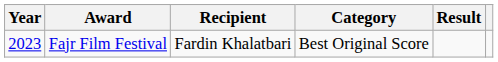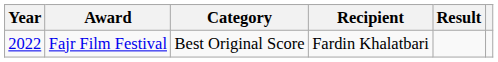 <table class="wikitable">
 <tr>
 <th>Year</th>
 <th>Award</th>
+<th>Category</th>
 <th>Recipient</th>
-<th>Category</th>
 <th>Result</th>
 <th></th>
 </tr>
 <tr>
-<td><a href='#'>2023</a></td>
+<td><a href='#'>2022</a></td>
 <td><a href='#'>Fajr Film Festival</a></td>
+<td>Best Original Score</td>
 <td>Fardin Khalatbari</td>
-<td>Best Original Score</td>
 <td></td>
 <td></td>
 </tr>
 </table>
